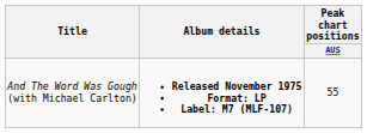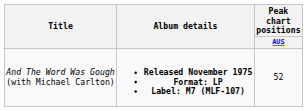 <table class="wikitable" style="text-align:center;">
 <tr>
 <th rowspan="2">Title</th>
 <th rowspan="2">Album details</th>
 <th colspan="1">Peak chart positions</th>
 </tr>
 <tr style="font-size:smaller;">
 <th style="width:40px;"><a href='#'>AUS</a><br></th>
 </tr>
 <tr>
 <td><em>And The Word Was Gough</em> <br> (with Michael Carlton)</td>
 <td><strong><br><ul><li>Released November 1975</li><li>Format: LP</li><li>Label: M7 (MLF-107)</li></ul></strong></td>
-<td>55</td>
+<td>52</td>
 </tr>
 </table>
